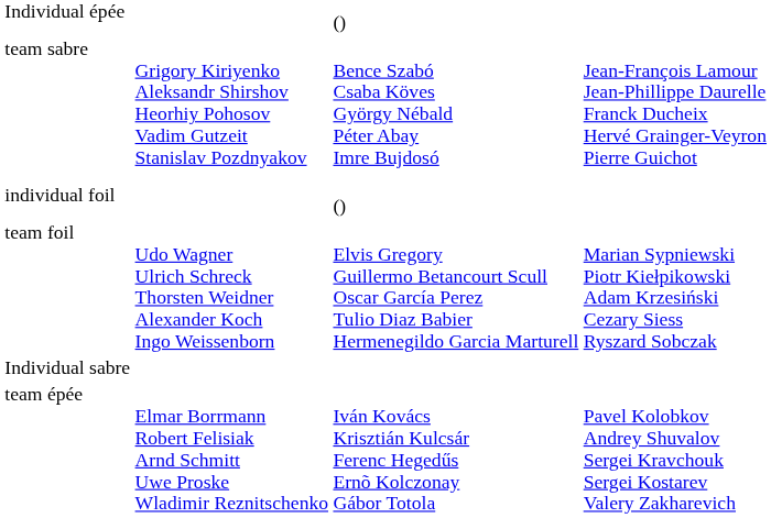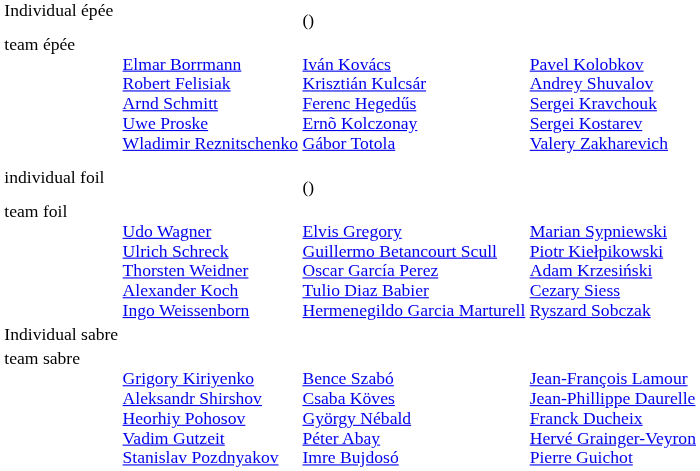 <table>
 <tr>
 <td>Individual épée<br></td>
 <td></td>
 <td><br>()</td>
 <td></td>
 </tr>
 <tr valign="top">
-<td>team sabre<br></td>
-<td><br><a href='#'>Grigory Kiriyenko</a><br><a href='#'>Aleksandr Shirshov</a><br><a href='#'>Heorhiy Pohosov</a><br><a href='#'>Vadim Gutzeit</a><br><a href='#'>Stanislav Pozdnyakov</a></td>
-<td><br><a href='#'>Bence Szabó</a><br><a href='#'>Csaba Köves</a><br><a href='#'>György Nébald</a><br><a href='#'>Péter Abay</a><br><a href='#'>Imre Bujdosó</a></td>
-<td><br><a href='#'>Jean-François Lamour</a><br><a href='#'>Jean-Phillippe Daurelle</a><br><a href='#'>Franck Ducheix</a><br><a href='#'>Hervé Grainger-Veyron</a><br><a href='#'>Pierre Guichot</a></td>
+<td>team épée<br></td>
+<td><br><a href='#'>Elmar Borrmann</a><br><a href='#'>Robert Felisiak</a><br><a href='#'>Arnd Schmitt</a><br><a href='#'>Uwe Proske</a><br><a href='#'>Wladimir Reznitschenko</a></td>
+<td><br><a href='#'>Iván Kovács</a><br><a href='#'>Krisztián Kulcsár</a><br><a href='#'>Ferenc Hegedűs</a><br><a href='#'>Ernõ Kolczonay</a><br><a href='#'>Gábor Totola</a></td>
+<td><br><a href='#'>Pavel Kolobkov</a><br><a href='#'>Andrey Shuvalov</a><br><a href='#'>Sergei Kravchouk</a><br><a href='#'>Sergei Kostarev</a><br><a href='#'>Valery Zakharevich</a></td>
 </tr>
 <tr>
 <td>individual foil<br></td>
 <td></td>
 <td><br>()</td>
 <td></td>
 </tr>
 <tr valign="top">
 <td>team foil<br></td>
 <td><br><a href='#'>Udo Wagner</a><br><a href='#'>Ulrich Schreck</a><br><a href='#'>Thorsten Weidner</a><br><a href='#'>Alexander Koch</a><br><a href='#'>Ingo Weissenborn</a></td>
 <td><br><a href='#'>Elvis Gregory</a><br><a href='#'>Guillermo Betancourt Scull</a><br><a href='#'>Oscar García Perez</a><br><a href='#'>Tulio Diaz Babier</a><br><a href='#'>Hermenegildo Garcia Marturell</a></td>
 <td><br><a href='#'>Marian Sypniewski</a><br><a href='#'>Piotr Kiełpikowski</a><br><a href='#'>Adam Krzesiński</a><br><a href='#'>Cezary Siess</a><br><a href='#'>Ryszard Sobczak</a></td>
 </tr>
 <tr>
 <td>Individual sabre<br></td>
 <td></td>
 <td></td>
 <td></td>
 </tr>
 <tr valign="top">
-<td>team épée<br></td>
-<td><br><a href='#'>Elmar Borrmann</a><br><a href='#'>Robert Felisiak</a><br><a href='#'>Arnd Schmitt</a><br><a href='#'>Uwe Proske</a><br><a href='#'>Wladimir Reznitschenko</a></td>
-<td><br><a href='#'>Iván Kovács</a><br><a href='#'>Krisztián Kulcsár</a><br><a href='#'>Ferenc Hegedűs</a><br><a href='#'>Ernõ Kolczonay</a><br><a href='#'>Gábor Totola</a></td>
-<td><br><a href='#'>Pavel Kolobkov</a><br><a href='#'>Andrey Shuvalov</a><br><a href='#'>Sergei Kravchouk</a><br><a href='#'>Sergei Kostarev</a><br><a href='#'>Valery Zakharevich</a></td>
+<td>team sabre<br></td>
+<td><br><a href='#'>Grigory Kiriyenko</a><br><a href='#'>Aleksandr Shirshov</a><br><a href='#'>Heorhiy Pohosov</a><br><a href='#'>Vadim Gutzeit</a><br><a href='#'>Stanislav Pozdnyakov</a></td>
+<td><br><a href='#'>Bence Szabó</a><br><a href='#'>Csaba Köves</a><br><a href='#'>György Nébald</a><br><a href='#'>Péter Abay</a><br><a href='#'>Imre Bujdosó</a></td>
+<td><br><a href='#'>Jean-François Lamour</a><br><a href='#'>Jean-Phillippe Daurelle</a><br><a href='#'>Franck Ducheix</a><br><a href='#'>Hervé Grainger-Veyron</a><br><a href='#'>Pierre Guichot</a></td>
 </tr>
 <tr>
 </tr>
 </table>
